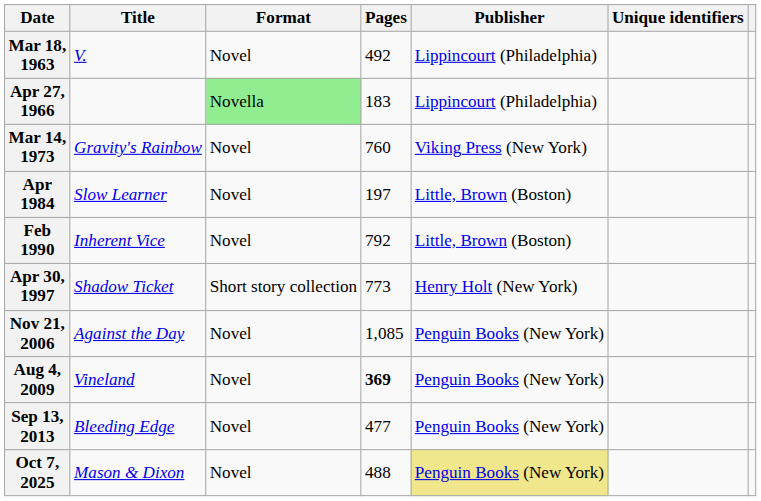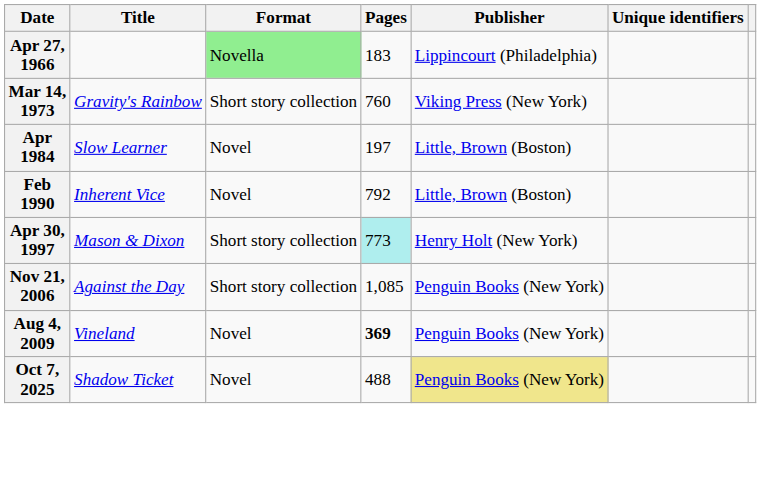 <table class="wikitable plainrowheaders sortable">
 <tr>
 <th scope="col">Date</th>
 <th scope="col">Title</th>
 <th scope="col">Format</th>
 <th scope="col">Pages</th>
 <th scope="col">Publisher</th>
 <th scope="col" class="unsortable">Unique identifiers</th>
 <th scope="col" class="unsortable"></th>
-</tr>
-<tr>
-<th>Mar 18,<br>1963</th>
-<td><em><a href='#'>V.</a></em></td>
-<td>Novel</td>
-<td>492</td>
-<td><a href='#'>Lippincourt</a> (Philadelphia)</td>
-<td></td>
-<td style="text-align:center;"></td>
 </tr>
 <tr>
 <th>Apr 27,<br>1966</th>
 <td></td>
 <td style="background: lightgreen;">Novella</td>
 <td>183</td>
 <td><a href='#'>Lippincourt</a> (Philadelphia)</td>
 <td></td>
 <td style="text-align:center;"></td>
 </tr>
 <tr>
 <th>Mar 14,<br>1973</th>
 <td><em><a href='#'>Gravity's Rainbow</a></em></td>
-<td>Novel</td>
+<td>Short story collection</td>
 <td>760</td>
 <td><a href='#'>Viking Press</a> (New York)</td>
 <td></td>
 <td style="text-align:center;"></td>
 </tr>
 <tr>
 <th>Apr<br>1984</th>
 <td><em><a href='#'>Slow Learner</a></em></td>
 <td>Novel</td>
 <td>197</td>
 <td><a href='#'>Little, Brown</a> (Boston)</td>
 <td></td>
 <td style="text-align:center;"></td>
 </tr>
 <tr>
 <th>Feb<br>1990<br></th>
 <td><em><a href='#'>Inherent Vice</a></em></td>
 <td>Novel</td>
 <td>792</td>
 <td><a href='#'>Little, Brown</a> (Boston)</td>
 <td></td>
 <td style="text-align:center;"></td>
 </tr>
 <tr>
 <th>Apr 30,<br>1997</th>
-<td><em><a href='#'>Shadow Ticket</a></em></td>
+<td><em><a href='#'>Mason & Dixon</a></em></td>
 <td>Short story collection</td>
-<td>773</td>
+<td style="background: paleturquoise;">773</td>
 <td><a href='#'>Henry Holt</a> (New York)</td>
 <td></td>
 <td style="text-align:center;"></td>
 </tr>
 <tr>
 <th>Nov 21,<br>2006</th>
 <td><em><a href='#'>Against the Day</a></em></td>
-<td>Novel</td>
+<td>Short story collection</td>
 <td>1,085</td>
 <td><a href='#'>Penguin Books</a> (New York)</td>
 <td></td>
 <td style="text-align:center;"></td>
 </tr>
 <tr>
 <th>Aug 4,<br>2009</th>
 <td><em><a href='#'>Vineland</a></em></td>
 <td>Novel</td>
 <td><strong>369</strong></td>
 <td><a href='#'>Penguin Books</a> (New York)</td>
 <td></td>
 <td style="text-align:center;"></td>
 </tr>
 <tr>
-<th>Sep 13,<br>2013</th>
-<td><em><a href='#'>Bleeding Edge</a></em></td>
-<td>Novel</td>
-<td>477</td>
-<td><a href='#'>Penguin Books</a> (New York)</td>
-<td></td>
-<td style="text-align:center;"></td>
-</tr>
-<tr>
 <th>Oct 7,<br>2025</th>
-<td><em><a href='#'>Mason & Dixon</a></em></td>
+<td><em><a href='#'>Shadow Ticket</a></em></td>
 <td>Novel</td>
 <td>488</td>
 <td style="background: khaki;"><a href='#'>Penguin Books</a> (New York)</td>
 <td></td>
 <td style="text-align:center;"></td>
 </tr>
 </table>
